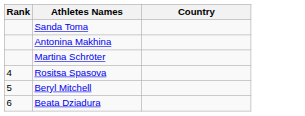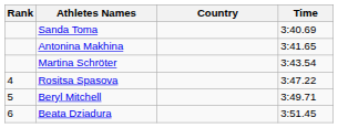 <table class="wikitable">
 <tr>
 <th width=25>Rank</th>
 <th width=175>Athletes Names</th>
 <th width=175>Country</th>
+<th width=75>Time</th>
 </tr>
 <tr>
 <td></td>
 <td><a href='#'>Sanda Toma</a></td>
 <td></td>
+<td>3:40.69</td>
 </tr>
 <tr>
 <td></td>
 <td><a href='#'>Antonina Makhina</a></td>
 <td></td>
+<td>3:41.65</td>
 </tr>
 <tr>
 <td></td>
 <td><a href='#'>Martina Schröter</a></td>
 <td></td>
+<td>3:43.54</td>
 </tr>
 <tr>
 <td>4</td>
 <td><a href='#'>Rositsa Spasova</a></td>
 <td></td>
+<td>3:47.22</td>
 </tr>
 <tr>
 <td>5</td>
 <td><a href='#'>Beryl Mitchell</a></td>
 <td></td>
+<td>3:49.71</td>
 </tr>
 <tr>
 <td>6</td>
 <td><a href='#'>Beata Dziadura</a></td>
 <td></td>
+<td>3:51.45</td>
 </tr>
 </table>
